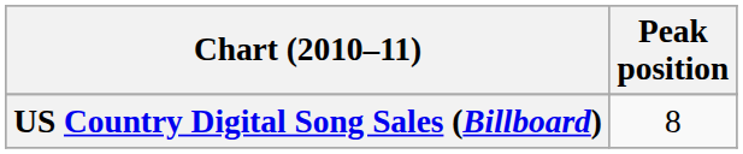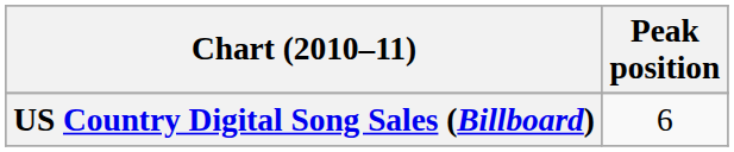 <table class="wikitable sortable plainrowheaders">
 <tr>
 <th>Chart (2010–11)</th>
 <th>Peak<br>position</th>
 </tr>
 <tr>
 </tr>
 <tr>
 </tr>
 <tr>
 <th scope="row">US <a href='#'>Country Digital Song Sales</a> (<em><a href='#'>Billboard</a></em>)</th>
-<td style="text-align:center;">8</td>
+<td style="text-align:center;">6</td>
 </tr>
 </table>
